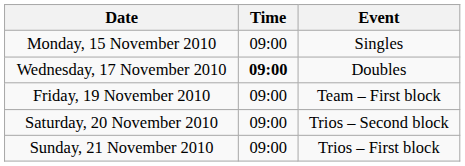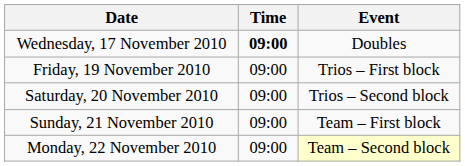 <table class = "wikitable" style="text-align:center;">
 <tr>
 <th width=220>Date</th>
 <th width=50>Time</th>
 <th width=150>Event</th>
-</tr>
-<tr>
-<td>Monday, 15 November 2010</td>
-<td>09:00</td>
-<td>Singles</td>
 </tr>
 <tr>
 <td>Wednesday, 17 November 2010</td>
 <td><strong>09:00</strong></td>
 <td>Doubles</td>
 </tr>
 <tr>
 <td>Friday, 19 November 2010</td>
 <td>09:00</td>
-<td>Team – First block</td>
+<td>Trios – First block</td>
 </tr>
 <tr>
 <td>Saturday, 20 November 2010</td>
 <td>09:00</td>
 <td>Trios – Second block</td>
 </tr>
 <tr>
 <td>Sunday, 21 November 2010</td>
 <td>09:00</td>
-<td>Trios – First block</td>
+<td>Team – First block</td>
+</tr>
+<tr>
+<td>Monday, 22 November 2010</td>
+<td>09:00</td>
+<td bgcolor=ffffcc>Team – Second block</td>
 </tr>
 </table>
